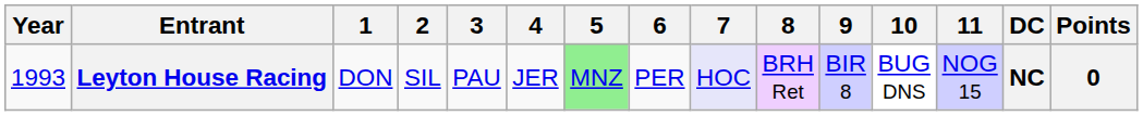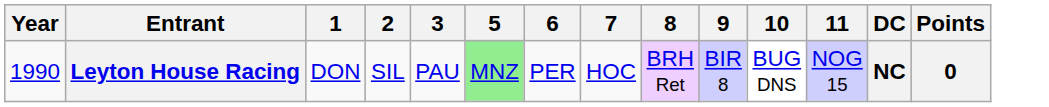 <table class="wikitable" style="text-align:center; font-size:90%">
 <tr>
 <th>Year</th>
 <th>Entrant</th>
 <th>1</th>
 <th>2</th>
 <th>3</th>
-<th>4</th>
 <th>5</th>
 <th>6</th>
 <th>7</th>
 <th>8</th>
 <th>9</th>
 <th>10</th>
 <th>11</th>
 <th>DC</th>
 <th>Points</th>
 </tr>
 <tr>
-<td><a href='#'>1993</a></td>
+<td><a href='#'>1990</a></td>
 <th><a href='#'>Leyton House Racing</a></th>
 <td><a href='#'>DON</a></td>
 <td><a href='#'>SIL</a><br><small></small></td>
 <td><a href='#'>PAU</a><br><small></small></td>
-<td><a href='#'>JER</a><br><small></small></td>
 <td style="background: lightgreen;"><a href='#'>MNZ</a><br><small></small></td>
 <td><a href='#'>PER</a><br><small></small></td>
-<td style="background: lavender;"><a href='#'>HOC</a><br><small></small></td>
+<td><a href='#'>HOC</a><br><small></small></td>
 <td style="background:#EFCFFF;"><a href='#'>BRH</a><br><small>Ret</small></td>
 <td style="background:#CFCFFF;"><a href='#'>BIR</a><br><small>8</small></td>
 <td style="background:#FFFFFF;"><a href='#'>BUG</a><br><small>DNS</small></td>
 <td style="background:#CFCFFF;"><a href='#'>NOG</a><br><small>15</small></td>
 <th>NC</th>
 <th>0</th>
 </tr>
 </table>
